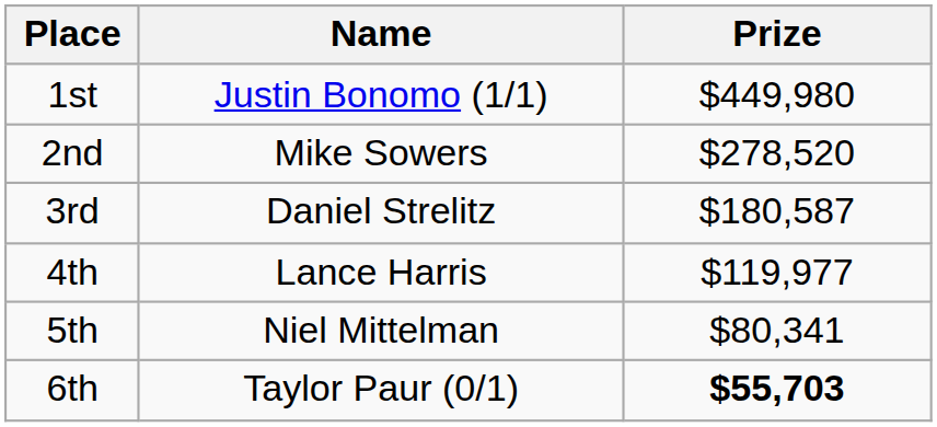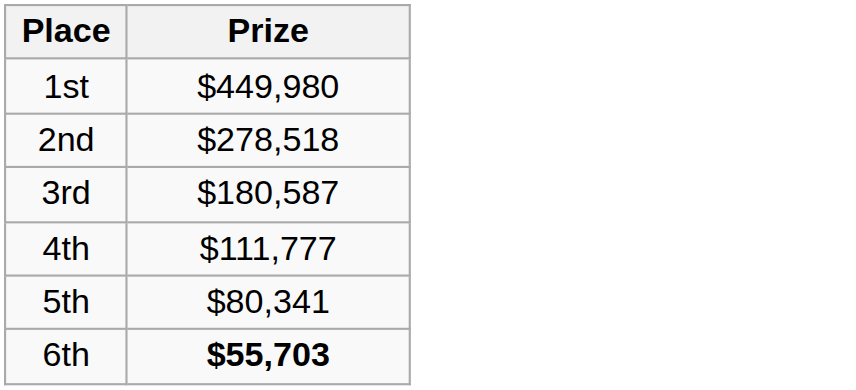 <table class="wikitable">
 <tr>
 <th width="50">Place</th>
-<th width="200">Name</th>
 <th width="125">Prize</th>
 </tr>
 <tr>
 <td align = "center">1st</td>
-<td align = "center"><a href='#'>Justin Bonomo</a> (1/1)</td>
 <td align = "center">$449,980</td>
 </tr>
 <tr>
 <td align = "center">2nd</td>
-<td align = "center">Mike Sowers</td>
-<td align = "center">$278,520</td>
+<td align = "center">$278,518</td>
 </tr>
 <tr>
 <td align = "center">3rd</td>
-<td align = "center">Daniel Strelitz</td>
 <td align = "center">$180,587</td>
 </tr>
 <tr>
 <td align = "center">4th</td>
-<td align = "center">Lance Harris</td>
-<td align = "center">$119,977</td>
+<td align = "center">$111,777</td>
 </tr>
 <tr>
 <td align = "center">5th</td>
-<td align = "center">Niel Mittelman</td>
 <td align = "center">$80,341</td>
 </tr>
 <tr>
 <td align = "center">6th</td>
-<td align = "center">Taylor Paur (0/1)</td>
 <td align = "center"><strong>$55,703</strong></td>
 </tr>
 </table>
